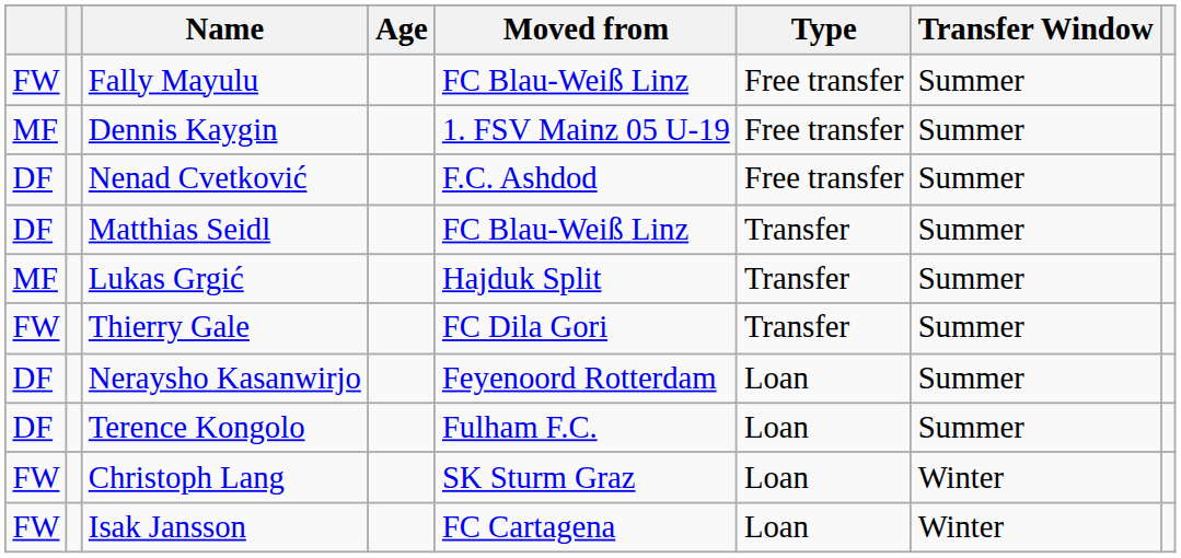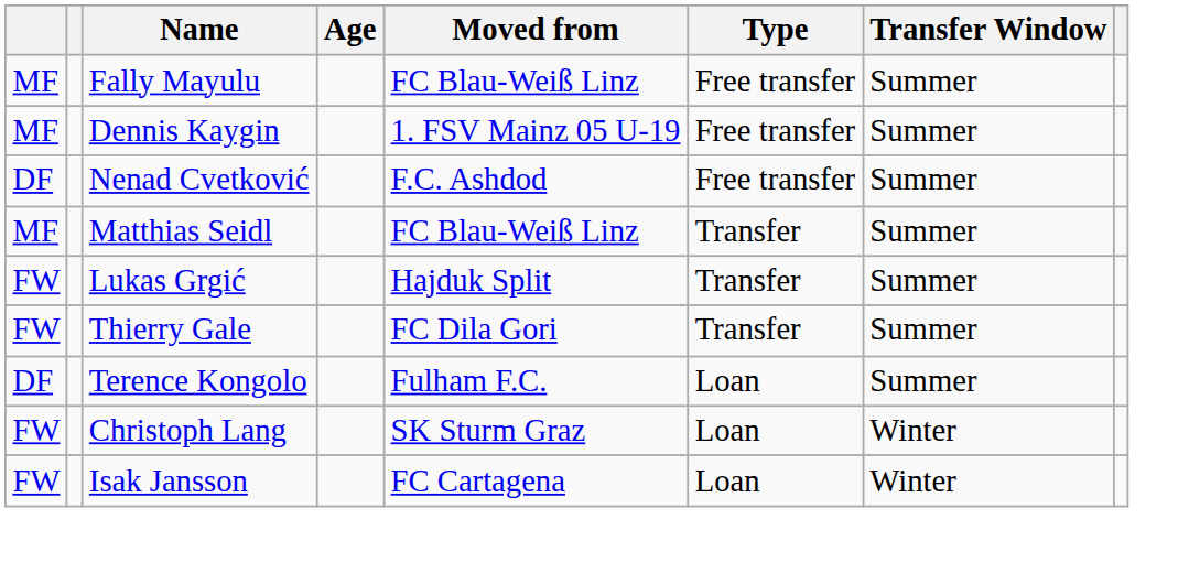 <table class="wikitable">
 <tr>
 <th></th>
 <th></th>
 <th>Name</th>
 <th>Age</th>
 <th>Moved from</th>
 <th>Type</th>
 <th>Transfer Window</th>
 <th></th>
 </tr>
 <tr>
-<td><a href='#'>FW</a></td>
+<td><a href='#'>MF</a></td>
 <td></td>
 <td><a href='#'>Fally Mayulu</a></td>
 <td></td>
 <td> <a href='#'>FC Blau-Weiß Linz</a></td>
 <td>Free transfer</td>
 <td>Summer</td>
 <td></td>
 </tr>
 <tr>
 <td><a href='#'>MF</a></td>
 <td></td>
 <td><a href='#'>Dennis Kaygin</a></td>
 <td></td>
 <td> <a href='#'>1. FSV Mainz 05 U-19</a></td>
 <td>Free transfer</td>
 <td>Summer</td>
 <td></td>
 </tr>
 <tr>
 <td><a href='#'>DF</a></td>
 <td></td>
 <td><a href='#'>Nenad Cvetković</a></td>
 <td></td>
 <td> <a href='#'>F.C. Ashdod</a></td>
 <td>Free transfer</td>
 <td>Summer</td>
 <td></td>
 </tr>
 <tr>
-<td><a href='#'>DF</a></td>
+<td><a href='#'>MF</a></td>
 <td></td>
 <td><a href='#'>Matthias Seidl</a></td>
 <td></td>
 <td> <a href='#'>FC Blau-Weiß Linz</a></td>
 <td>Transfer</td>
 <td>Summer</td>
 <td></td>
 </tr>
 <tr>
-<td><a href='#'>MF</a></td>
+<td><a href='#'>FW</a></td>
 <td></td>
 <td><a href='#'>Lukas Grgić</a></td>
 <td></td>
 <td> <a href='#'>Hajduk Split</a></td>
 <td>Transfer</td>
 <td>Summer</td>
 <td></td>
 </tr>
 <tr>
 <td><a href='#'>FW</a></td>
 <td></td>
 <td><a href='#'>Thierry Gale</a></td>
 <td></td>
 <td> <a href='#'>FC Dila Gori</a></td>
 <td>Transfer</td>
-<td>Summer</td>
-<td></td>
-</tr>
-<tr>
-<td><a href='#'>DF</a></td>
-<td></td>
-<td><a href='#'>Neraysho Kasanwirjo</a></td>
-<td></td>
-<td> <a href='#'>Feyenoord Rotterdam</a></td>
-<td>Loan</td>
 <td>Summer</td>
 <td></td>
 </tr>
 <tr>
 <td><a href='#'>DF</a></td>
 <td></td>
 <td><a href='#'>Terence Kongolo</a></td>
 <td></td>
 <td> <a href='#'>Fulham F.C.</a></td>
 <td>Loan</td>
 <td>Summer</td>
 <td></td>
 </tr>
 <tr>
 <td><a href='#'>FW</a></td>
 <td></td>
 <td><a href='#'>Christoph Lang</a></td>
 <td></td>
 <td> <a href='#'>SK Sturm Graz</a></td>
 <td>Loan</td>
 <td>Winter</td>
 <td></td>
 </tr>
 <tr>
 <td><a href='#'>FW</a></td>
 <td></td>
 <td><a href='#'>Isak Jansson</a></td>
 <td></td>
 <td> <a href='#'>FC Cartagena</a></td>
 <td>Loan</td>
 <td>Winter</td>
 <td></td>
 </tr>
 </table>
